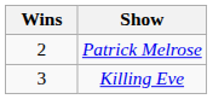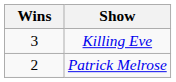 <table class="wikitable floatleft" style="text-align: center;">
 <tr>
 <th scope="col" style="width:55px;">Wins</th>
 <th scope="col" style="text-align:center;">Show</th>
 </tr>
 <tr>
+<td scope=row rowspan=1 style="text-align:center">3</td>
+<td><em><a href='#'>Killing Eve</a></em></td>
+</tr>
+<tr>
 <td scope=row rowspan=1 style="text-align:center">2</td>
 <td><em><a href='#'>Patrick Melrose</a></em></td>
 </tr>
-<tr>
-<td scope=row rowspan=1 style="text-align:center">3</td>
-<td><em><a href='#'>Killing Eve</a></em></td>
-</tr>
 </table>
